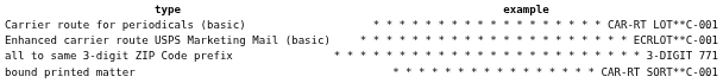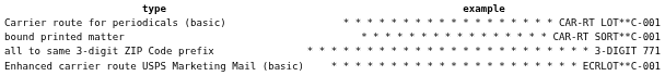 <table>
 <tr>
 <th>type</th>
 <th>example</th>
 </tr>
 <tr>
 <td>Carrier route for periodicals (basic)</td>
 <td align=right>* * * * * * * * * * * * * * * * * * CAR-RT LOT**C-001</td>
 </tr>
 <tr>
-<td>Enhanced carrier route USPS Marketing Mail (basic)</td>
-<td align=right>* * * * * * * * * * * * * * * * * * * * * ECRLOT**C-001</td>
+<td>bound printed matter</td>
+<td align=right>* * * * * * * * * * * * * * * * CAR-RT SORT**C-001</td>
 </tr>
 <tr>
 <td>all to same 3-digit ZIP Code prefix</td>
 <td align=right>* * * * * * * * * * * * * * * * * * * * * * * * 3-DIGIT 771</td>
 </tr>
 <tr>
-<td>bound printed matter</td>
-<td align=right>* * * * * * * * * * * * * * * * CAR-RT SORT**C-001</td>
+<td>Enhanced carrier route USPS Marketing Mail (basic)</td>
+<td align=right>* * * * * * * * * * * * * * * * * * * * * ECRLOT**C-001</td>
 </tr>
 </table>
